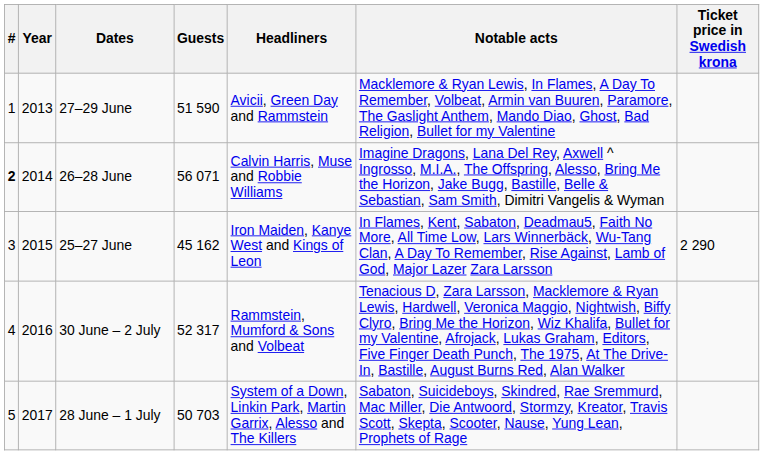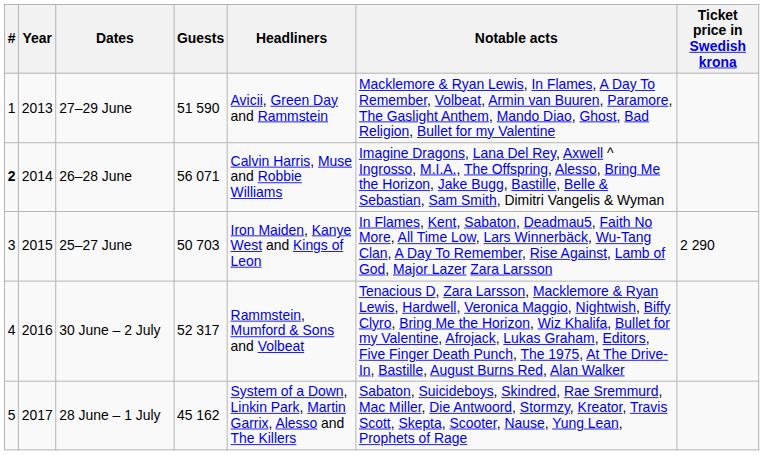 <table class="wikitable">
 <tr>
 <th>#</th>
 <th>Year</th>
 <th style="width:8em">Dates</th>
 <th>Guests</th>
 <th>Headliners</th>
 <th>Notable acts</th>
 <th>Ticket price in <a href='#'>Swedish krona</a></th>
 </tr>
 <tr>
 <td>1</td>
 <td>2013</td>
 <td>27–29 June</td>
 <td>51 590</td>
 <td><a href='#'>Avicii</a>, <a href='#'>Green Day</a> and <a href='#'>Rammstein</a></td>
 <td><a href='#'>Macklemore & Ryan Lewis</a>, <a href='#'>In Flames</a>, <a href='#'>A Day To Remember</a>, <a href='#'>Volbeat</a>, <a href='#'>Armin van Buuren</a>, <a href='#'>Paramore</a>, <a href='#'>The Gaslight Anthem</a>, <a href='#'>Mando Diao</a>, <a href='#'>Ghost</a>, <a href='#'>Bad Religion</a>, <a href='#'>Bullet for my Valentine</a></td>
 <td></td>
 </tr>
 <tr>
 <td><strong>2</strong></td>
 <td>2014</td>
 <td>26–28 June</td>
 <td>56 071</td>
 <td><a href='#'>Calvin Harris</a>, <a href='#'>Muse</a> and <a href='#'>Robbie Williams</a></td>
 <td><a href='#'>Imagine Dragons</a>, <a href='#'>Lana Del Rey</a>, <a href='#'>Axwell</a> ^ <a href='#'>Ingrosso</a>, <a href='#'>M.I.A.</a>, <a href='#'>The Offspring</a>, <a href='#'>Alesso</a>, <a href='#'>Bring Me the Horizon</a>, <a href='#'>Jake Bugg</a>, <a href='#'>Bastille</a>, <a href='#'>Belle & Sebastian</a>, <a href='#'>Sam Smith</a>, Dimitri Vangelis & Wyman</td>
 <td></td>
 </tr>
 <tr>
 <td>3</td>
 <td>2015</td>
 <td>25–27 June</td>
-<td>45 162</td>
+<td>50 703</td>
 <td><a href='#'>Iron Maiden</a>, <a href='#'>Kanye West</a> and <a href='#'>Kings of Leon</a></td>
 <td><a href='#'>In Flames</a>, <a href='#'>Kent</a>, <a href='#'>Sabaton</a>, <a href='#'>Deadmau5</a>, <a href='#'>Faith No More</a>, <a href='#'>All Time Low</a>, <a href='#'>Lars Winnerbäck</a>, <a href='#'>Wu-Tang Clan</a>, <a href='#'>A Day To Remember</a>, <a href='#'>Rise Against</a>, <a href='#'>Lamb of God</a>,  <a href='#'>Major Lazer</a> <a href='#'>Zara Larsson</a></td>
 <td>2 290</td>
 </tr>
 <tr>
 <td>4</td>
 <td>2016</td>
 <td>30 June – 2 July</td>
 <td>52 317</td>
 <td><a href='#'>Rammstein</a>, <a href='#'>Mumford & Sons</a> and <a href='#'>Volbeat</a></td>
 <td><a href='#'>Tenacious D</a>, <a href='#'>Zara Larsson</a>, <a href='#'>Macklemore & Ryan Lewis</a>, <a href='#'>Hardwell</a>, <a href='#'>Veronica Maggio</a>, <a href='#'>Nightwish</a>, <a href='#'>Biffy Clyro</a>, <a href='#'>Bring Me the Horizon</a>, <a href='#'>Wiz Khalifa</a>, <a href='#'>Bullet for my Valentine</a>, <a href='#'>Afrojack</a>, <a href='#'>Lukas Graham</a>, <a href='#'>Editors</a>, <a href='#'>Five Finger Death Punch</a>, <a href='#'>The 1975</a>, <a href='#'>At The Drive-In</a>, <a href='#'>Bastille</a>, <a href='#'>August Burns Red</a>, <a href='#'>Alan Walker</a></td>
 <td></td>
 </tr>
 <tr>
 <td>5</td>
 <td>2017</td>
 <td>28 June – 1 July</td>
-<td>50 703</td>
+<td>45 162</td>
 <td><a href='#'>System of a Down</a>, <a href='#'>Linkin Park</a>, <a href='#'>Martin Garrix</a>, <a href='#'>Alesso</a> and <a href='#'>The Killers</a></td>
 <td><a href='#'>Sabaton</a>, <a href='#'>Suicideboys</a>, <a href='#'>Skindred</a>, <a href='#'>Rae Sremmurd</a>, <a href='#'>Mac Miller</a>, <a href='#'>Die Antwoord</a>, <a href='#'>Stormzy</a>, <a href='#'>Kreator</a>, <a href='#'>Travis Scott</a>, <a href='#'>Skepta</a>, <a href='#'>Scooter</a>, <a href='#'>Nause</a>, <a href='#'>Yung Lean</a>, <a href='#'>Prophets of Rage</a></td>
 <td></td>
 </tr>
 </table>
